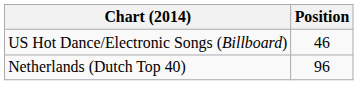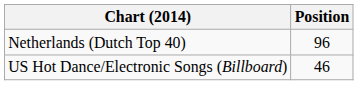 <table class="wikitable plainrowheaders">
 <tr>
 <th>Chart (2014)</th>
 <th>Position</th>
 </tr>
 <tr>
+<td>Netherlands (Dutch Top 40)</td>
+<td style="text-align:center">96</td>
+</tr>
+<tr>
 <td>US Hot Dance/Electronic Songs (<em>Billboard</em>)</td>
 <td style="text-align:center">46</td>
 </tr>
-<tr>
-<td>Netherlands (Dutch Top 40)</td>
-<td style="text-align:center">96</td>
-</tr>
 </table>
